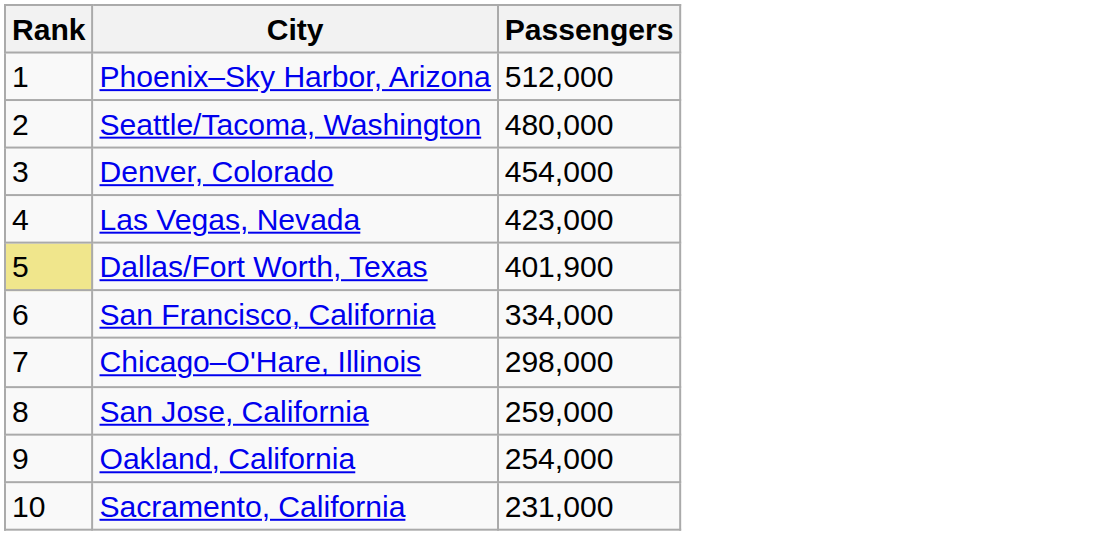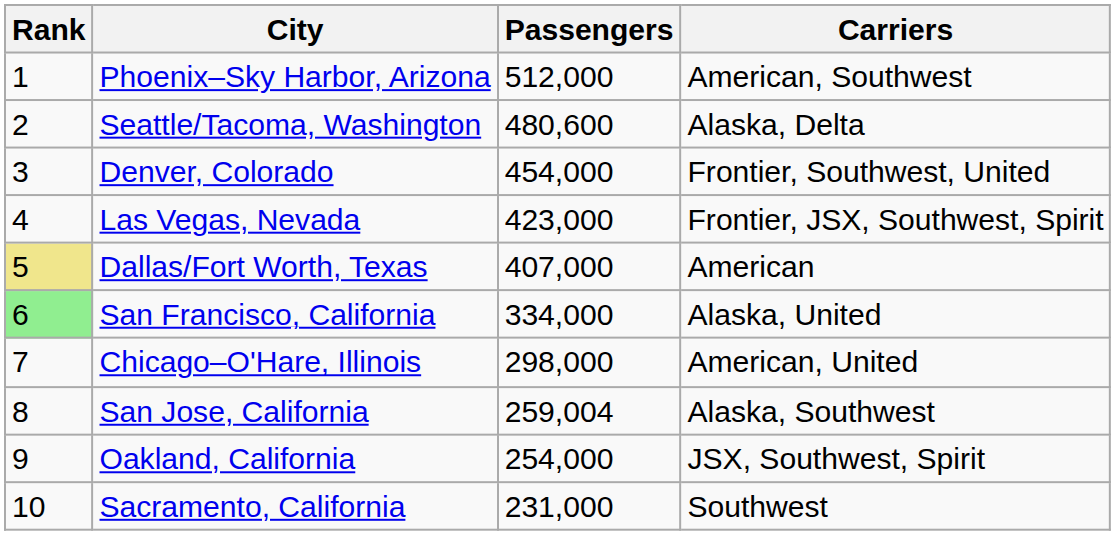 <table class="wikitable sortable" style="font-size: 95%">
 <tr>
 <th>Rank</th>
 <th>City</th>
 <th>Passengers</th>
+<th>Carriers</th>
 </tr>
 <tr>
 <td>1</td>
 <td><a href='#'>Phoenix–Sky Harbor, Arizona</a></td>
 <td>512,000</td>
+<td>American, Southwest</td>
 </tr>
 <tr>
 <td>2</td>
 <td><a href='#'>Seattle/Tacoma, Washington</a></td>
-<td>480,000</td>
+<td>480,600</td>
+<td>Alaska, Delta</td>
 </tr>
 <tr>
 <td>3</td>
 <td><a href='#'>Denver, Colorado</a></td>
 <td>454,000</td>
+<td>Frontier, Southwest, United</td>
 </tr>
 <tr>
 <td>4</td>
 <td><a href='#'>Las Vegas, Nevada</a></td>
 <td>423,000</td>
+<td>Frontier, JSX, Southwest, Spirit</td>
 </tr>
 <tr>
 <td style="background: khaki;">5</td>
 <td><a href='#'>Dallas/Fort Worth, Texas</a></td>
-<td>401,900</td>
+<td>407,000</td>
+<td>American</td>
 </tr>
 <tr>
-<td>6</td>
+<td style="background: lightgreen;">6</td>
 <td><a href='#'>San Francisco, California</a></td>
 <td>334,000</td>
+<td>Alaska, United</td>
 </tr>
 <tr>
 <td>7</td>
 <td><a href='#'>Chicago–O'Hare, Illinois</a></td>
 <td>298,000</td>
+<td>American, United</td>
 </tr>
 <tr>
 <td>8</td>
 <td><a href='#'>San Jose, California</a></td>
-<td>259,000</td>
+<td>259,004</td>
+<td>Alaska, Southwest</td>
 </tr>
 <tr>
 <td>9</td>
 <td><a href='#'>Oakland, California</a></td>
 <td>254,000</td>
+<td>JSX, Southwest, Spirit</td>
 </tr>
 <tr>
 <td>10</td>
 <td><a href='#'>Sacramento, California</a></td>
 <td>231,000</td>
+<td>Southwest</td>
 </tr>
 </table>
